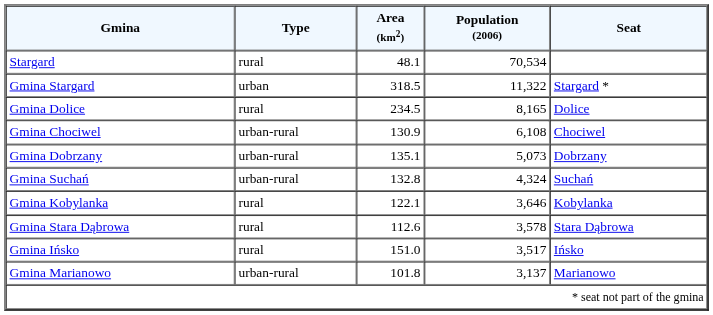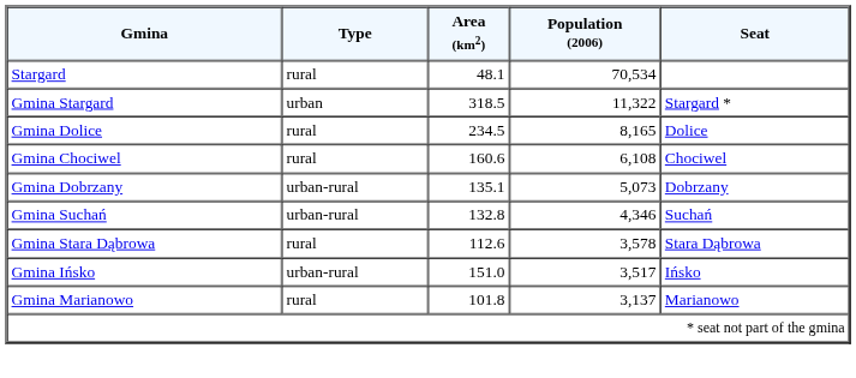 <table width="60%" border="2" cellpadding="3" cellspacing="0" style="font-size:90%;line-height:120%;">
 <tr bgcolor="F0F8FF">
 <td style="text-align:center;"><strong>Gmina</strong></td>
 <td style="text-align:center;"><strong>Type</strong></td>
 <td style="text-align:center;"><strong>Area<br><small>(km<sup>2</sup>)</small></strong></td>
 <td style="text-align:center;"><strong>Population<br><small>(2006)</small></strong></td>
 <td style="text-align:center;"><strong>Seat</strong></td>
 </tr>
 <tr>
 <td><a href='#'>Stargard</a></td>
 <td>rural</td>
 <td style="text-align:right;">48.1</td>
 <td style="text-align:right;">70,534</td>
 <td> </td>
 </tr>
 <tr>
 <td><a href='#'>Gmina Stargard</a></td>
 <td>urban</td>
 <td style="text-align:right;">318.5</td>
 <td style="text-align:right;">11,322</td>
 <td><a href='#'>Stargard</a> *</td>
 </tr>
 <tr>
 <td><a href='#'>Gmina Dolice</a></td>
 <td>rural</td>
 <td style="text-align:right;">234.5</td>
 <td style="text-align:right;">8,165</td>
 <td><a href='#'>Dolice</a></td>
 </tr>
 <tr>
 <td><a href='#'>Gmina Chociwel</a></td>
-<td>urban-rural</td>
-<td style="text-align:right;">130.9</td>
+<td>rural</td>
+<td style="text-align:right;">160.6</td>
 <td style="text-align:right;">6,108</td>
 <td><a href='#'>Chociwel</a></td>
 </tr>
 <tr>
 <td><a href='#'>Gmina Dobrzany</a></td>
 <td>urban-rural</td>
 <td style="text-align:right;">135.1</td>
 <td style="text-align:right;">5,073</td>
 <td><a href='#'>Dobrzany</a></td>
 </tr>
 <tr>
 <td><a href='#'>Gmina Suchań</a></td>
 <td>urban-rural</td>
 <td style="text-align:right;">132.8</td>
-<td style="text-align:right;">4,324</td>
+<td style="text-align:right;">4,346</td>
 <td><a href='#'>Suchań</a></td>
-</tr>
-<tr>
-<td><a href='#'>Gmina Kobylanka</a></td>
-<td>rural</td>
-<td style="text-align:right;">122.1</td>
-<td style="text-align:right;">3,646</td>
-<td><a href='#'>Kobylanka</a></td>
 </tr>
 <tr>
 <td><a href='#'>Gmina Stara Dąbrowa</a></td>
 <td>rural</td>
 <td style="text-align:right;">112.6</td>
 <td style="text-align:right;">3,578</td>
 <td><a href='#'>Stara Dąbrowa</a></td>
 </tr>
 <tr>
 <td><a href='#'>Gmina Ińsko</a></td>
-<td>rural</td>
+<td>urban-rural</td>
 <td style="text-align:right;">151.0</td>
 <td style="text-align:right;">3,517</td>
 <td><a href='#'>Ińsko</a></td>
 </tr>
 <tr>
 <td><a href='#'>Gmina Marianowo</a></td>
-<td>urban-rural</td>
+<td>rural</td>
 <td style="text-align:right;">101.8</td>
 <td style="text-align:right;">3,137</td>
 <td><a href='#'>Marianowo</a></td>
 </tr>
 <tr>
 <td colspan=5 style="text-align:right;font-size:90%">* seat not part of the gmina</td>
 </tr>
 <tr>
 </tr>
 </table>
